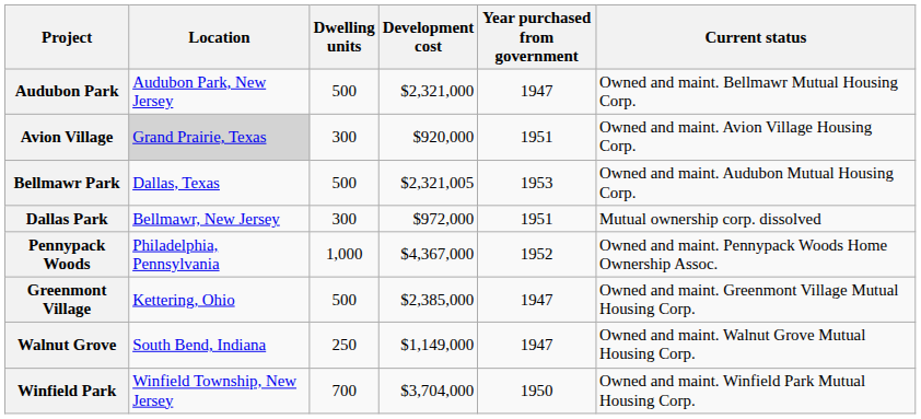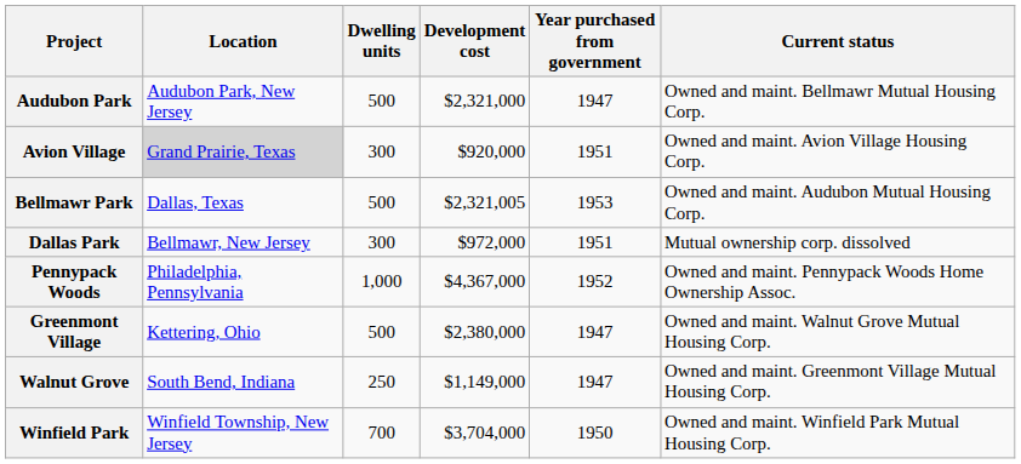 <table class="wikitable" style="font-size:97%;">
 <tr>
 <th>Project</th>
 <th>Location</th>
 <th>Dwelling<br>units</th>
 <th>Development<br>cost</th>
 <th>Year purchased<br>from government</th>
 <th>Current status</th>
 </tr>
 <tr>
 <th>Audubon Park</th>
 <td><a href='#'>Audubon Park, New Jersey</a></td>
 <td align="center">500</td>
 <td align="right">$2,321,000</td>
 <td align="center">1947</td>
 <td>Owned and maint. Bellmawr Mutual Housing Corp.</td>
 </tr>
 <tr>
 <th>Avion Village</th>
 <td style="background: lightgrey;"><a href='#'>Grand Prairie, Texas</a></td>
 <td align="center">300</td>
 <td align="right">$920,000</td>
 <td align="center">1951</td>
 <td>Owned and maint. Avion Village Housing Corp.</td>
 </tr>
 <tr>
 <th>Bellmawr Park</th>
 <td><a href='#'>Dallas, Texas</a></td>
 <td align="center">500</td>
 <td align="right">$2,321,005</td>
 <td align="center">1953</td>
 <td>Owned and maint. Audubon Mutual Housing Corp.</td>
 </tr>
 <tr>
 <th>Dallas Park</th>
 <td><a href='#'>Bellmawr, New Jersey</a></td>
 <td align="center">300</td>
 <td align="right">$972,000</td>
 <td align="center">1951</td>
 <td>Mutual ownership corp. dissolved</td>
 </tr>
 <tr>
 <th>Pennypack Woods</th>
 <td><a href='#'>Philadelphia, Pennsylvania</a></td>
 <td align="center">1,000</td>
 <td align="right">$4,367,000</td>
 <td align="center">1952</td>
 <td>Owned and maint. Pennypack Woods Home Ownership Assoc.</td>
 </tr>
 <tr>
 <th>Greenmont Village</th>
 <td><a href='#'>Kettering, Ohio</a></td>
 <td align="center">500</td>
-<td align="right">$2,385,000</td>
+<td align="right">$2,380,000</td>
 <td align="center">1947</td>
-<td>Owned and maint. Greenmont Village Mutual Housing Corp.</td>
+<td>Owned and maint. Walnut Grove Mutual Housing Corp.</td>
 </tr>
 <tr>
 <th>Walnut Grove</th>
 <td><a href='#'>South Bend, Indiana</a></td>
 <td align="center">250</td>
 <td align="right">$1,149,000</td>
 <td align="center">1947</td>
-<td>Owned and maint. Walnut Grove Mutual Housing Corp.</td>
+<td>Owned and maint. Greenmont Village Mutual Housing Corp.</td>
 </tr>
 <tr>
 <th>Winfield Park</th>
 <td><a href='#'>Winfield Township, New Jersey</a></td>
 <td align="center">700</td>
 <td align="right">$3,704,000</td>
 <td align="center">1950</td>
 <td>Owned and maint. Winfield Park Mutual Housing Corp.</td>
 </tr>
 </table>
